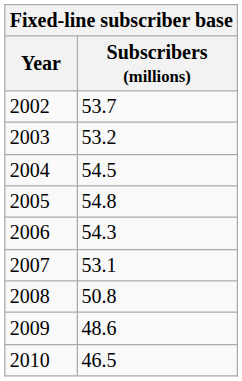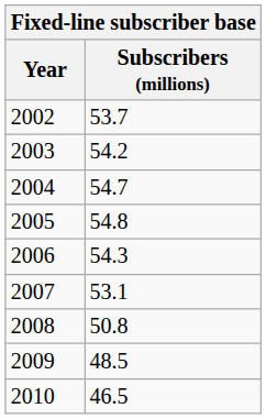 <table class="wikitable" style="float:right;">
 <tr>
 <th colspan=2>Fixed-line subscriber base</th>
 </tr>
 <tr>
 <th>Year</th>
 <th>Subscribers<br><small>(millions)</small></th>
 </tr>
 <tr>
 <td>2002</td>
 <td>53.7</td>
 </tr>
 <tr>
 <td>2003</td>
-<td>53.2</td>
+<td>54.2</td>
 </tr>
 <tr>
 <td>2004</td>
-<td>54.5</td>
+<td>54.7</td>
 </tr>
 <tr>
 <td>2005</td>
 <td>54.8</td>
 </tr>
 <tr>
 <td>2006</td>
 <td>54.3</td>
 </tr>
 <tr>
 <td>2007</td>
 <td>53.1</td>
 </tr>
 <tr>
 <td>2008</td>
 <td>50.8</td>
 </tr>
 <tr>
 <td>2009</td>
-<td>48.6</td>
+<td>48.5</td>
 </tr>
 <tr>
 <td>2010</td>
 <td>46.5</td>
 </tr>
 </table>
